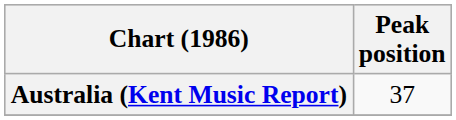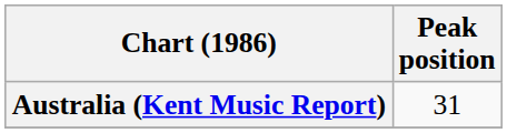 <table class="wikitable sortable plainrowheaders">
 <tr>
 <th>Chart (1986)</th>
 <th>Peak<br>position</th>
 </tr>
 <tr>
 <th scope="row">Australia (<a href='#'>Kent Music Report</a>)</th>
-<td align="center">37</td>
+<td align="center">31</td>
 </tr>
 <tr>
 </tr>
 <tr>
 </tr>
 <tr>
 </tr>
 <tr>
 </tr>
 <tr>
 </tr>
 <tr>
 </tr>
 <tr>
 </tr>
 <tr>
 </tr>
 </table>
